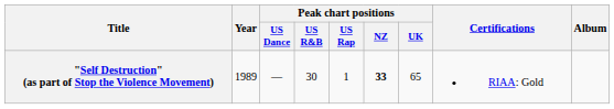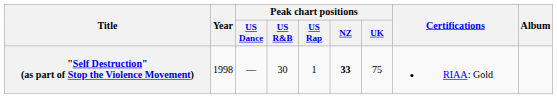 <table class="wikitable plainrowheaders" style="text-align:center;">
 <tr>
 <th scope="col" rowspan="2" style="width:20em;">Title</th>
 <th scope="col" rowspan="2">Year</th>
 <th scope="col" colspan="5">Peak chart positions</th>
 <th scope="col" rowspan="2" style="width:12em;"><a href='#'>Certifications</a></th>
 <th scope="col" rowspan="2">Album</th>
 </tr>
 <tr>
 <th scope="col" style="width:3em;font-size:90%;"><a href='#'>US Dance</a><br></th>
 <th scope="col" style="width:3em;font-size:90%;"><a href='#'>US R&B</a><br></th>
 <th scope="col" style="width:3em;font-size:90%;"><a href='#'>US Rap</a><br></th>
 <th scope="col" style="width:3em;font-size:90%;"><a href='#'>NZ</a><br></th>
 <th scope="col" style="width:3em;font-size:90%;"><a href='#'>UK</a><br></th>
 </tr>
 <tr>
 <th scope="row">"<a href='#'>Self Destruction</a>"<br><span>(as part of <a href='#'>Stop the Violence Movement</a>)</span></th>
-<td>1989</td>
+<td>1998</td>
 <td>—</td>
 <td>30</td>
 <td>1</td>
 <td><strong>33</strong></td>
-<td>65</td>
+<td>75</td>
 <td><br><ul><li><a href='#'>RIAA</a>: Gold</li></ul></td>
 <td></td>
 </tr>
 </table>
